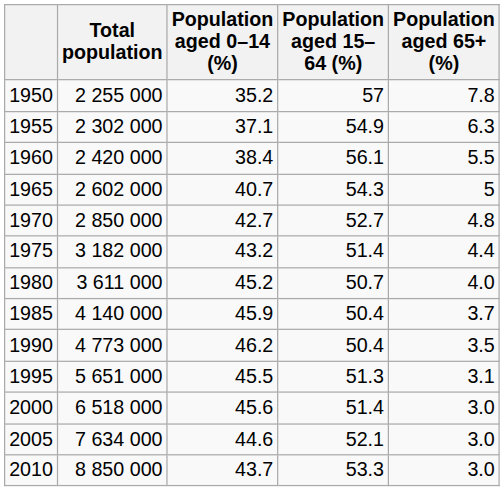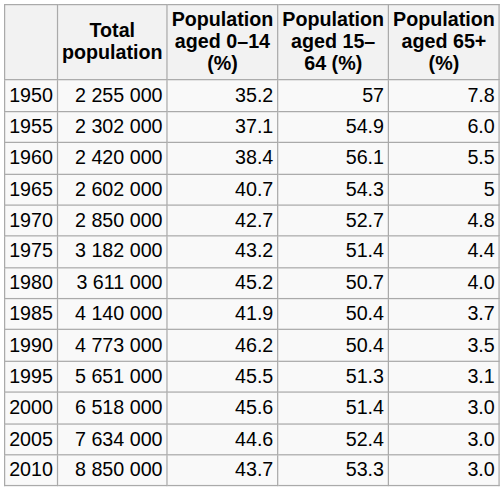 <table class="wikitable" style="text-align: right;">
 <tr>
 <th></th>
 <th width="80">Total population</th>
 <th width="80">Population aged 0–14 (%)</th>
 <th width="80">Population aged 15–64 (%)</th>
 <th width="80">Population aged 65+ (%)</th>
 </tr>
 <tr>
 <td>1950</td>
 <td>2 255 000</td>
 <td>35.2</td>
 <td>57</td>
 <td>7.8</td>
 </tr>
 <tr>
 <td>1955</td>
 <td>2 302 000</td>
 <td>37.1</td>
 <td>54.9</td>
-<td>6.3</td>
+<td>6.0</td>
 </tr>
 <tr>
 <td>1960</td>
 <td>2 420 000</td>
 <td>38.4</td>
 <td>56.1</td>
 <td>5.5</td>
 </tr>
 <tr>
 <td>1965</td>
 <td>2 602 000</td>
 <td>40.7</td>
 <td>54.3</td>
 <td>5</td>
 </tr>
 <tr>
 <td>1970</td>
 <td>2 850 000</td>
 <td>42.7</td>
 <td>52.7</td>
 <td>4.8</td>
 </tr>
 <tr>
 <td>1975</td>
 <td>3 182 000</td>
 <td>43.2</td>
 <td>51.4</td>
 <td>4.4</td>
 </tr>
 <tr>
 <td>1980</td>
 <td>3 611 000</td>
 <td>45.2</td>
 <td>50.7</td>
 <td>4.0</td>
 </tr>
 <tr>
 <td>1985</td>
 <td>4 140 000</td>
-<td>45.9</td>
+<td>41.9</td>
 <td>50.4</td>
 <td>3.7</td>
 </tr>
 <tr>
 <td>1990</td>
 <td>4 773 000</td>
 <td>46.2</td>
 <td>50.4</td>
 <td>3.5</td>
 </tr>
 <tr>
 <td>1995</td>
 <td>5 651 000</td>
 <td>45.5</td>
 <td>51.3</td>
 <td>3.1</td>
 </tr>
 <tr>
 <td>2000</td>
 <td>6 518 000</td>
 <td>45.6</td>
 <td>51.4</td>
 <td>3.0</td>
 </tr>
 <tr>
 <td>2005</td>
 <td>7 634 000</td>
 <td>44.6</td>
-<td>52.1</td>
+<td>52.4</td>
 <td>3.0</td>
 </tr>
 <tr>
 <td>2010</td>
 <td>8 850 000</td>
 <td>43.7</td>
 <td>53.3</td>
 <td>3.0</td>
 </tr>
 </table>
